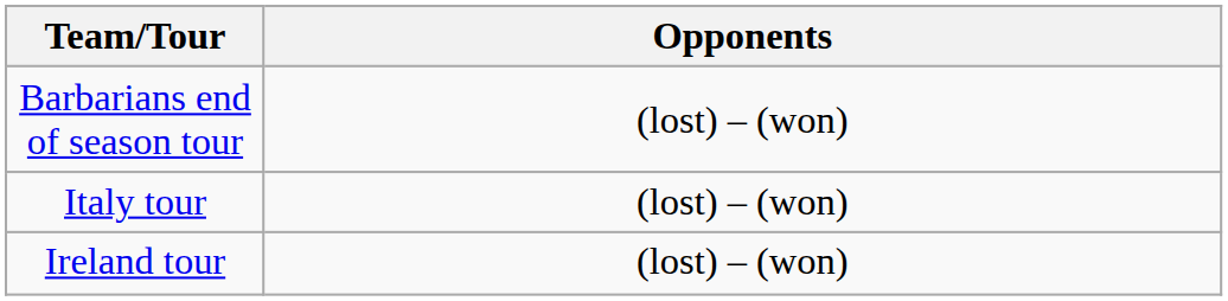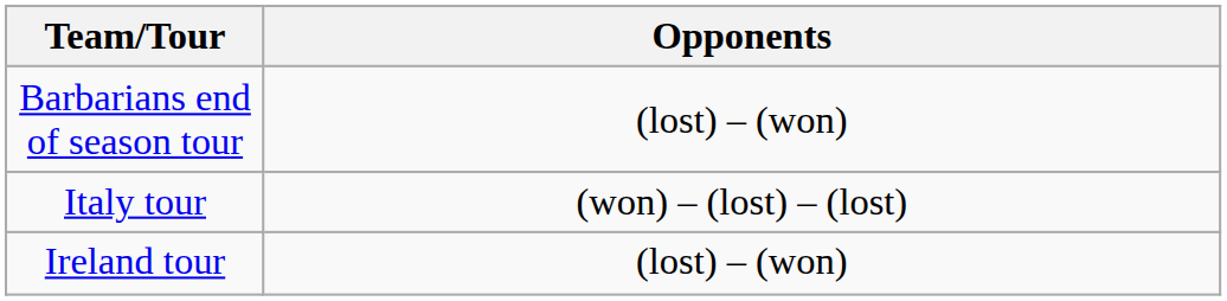 <table class="wikitable" style="text-align:center">
 <tr>
 <th width="100">Team/Tour</th>
 <th width="390">Opponents</th>
 </tr>
 <tr>
 <td><a href='#'>Barbarians end of season tour</a></td>
 <td align=center> (lost) –  (won)</td>
 </tr>
 <tr>
 <td><a href='#'>Italy tour</a></td>
-<td align=center> (lost) –  (won)</td>
+<td align=center> (won) –  (lost) –  (lost)</td>
 </tr>
 <tr>
 <td><a href='#'>Ireland tour</a></td>
 <td align=center> (lost) –  (won)</td>
 </tr>
 </table>
